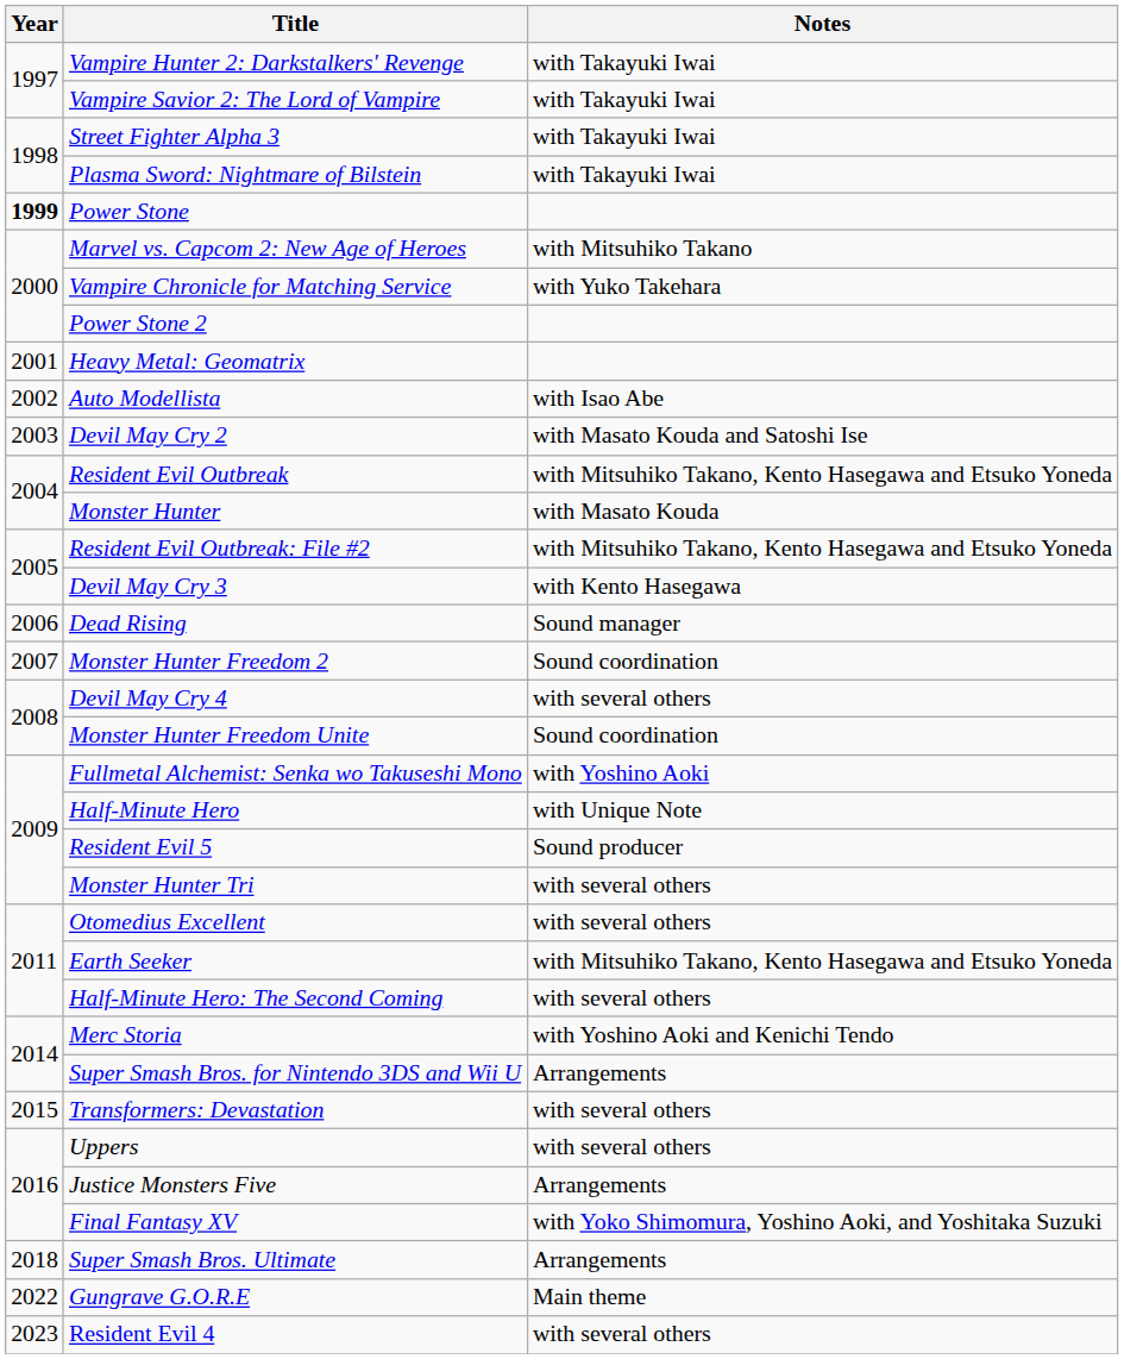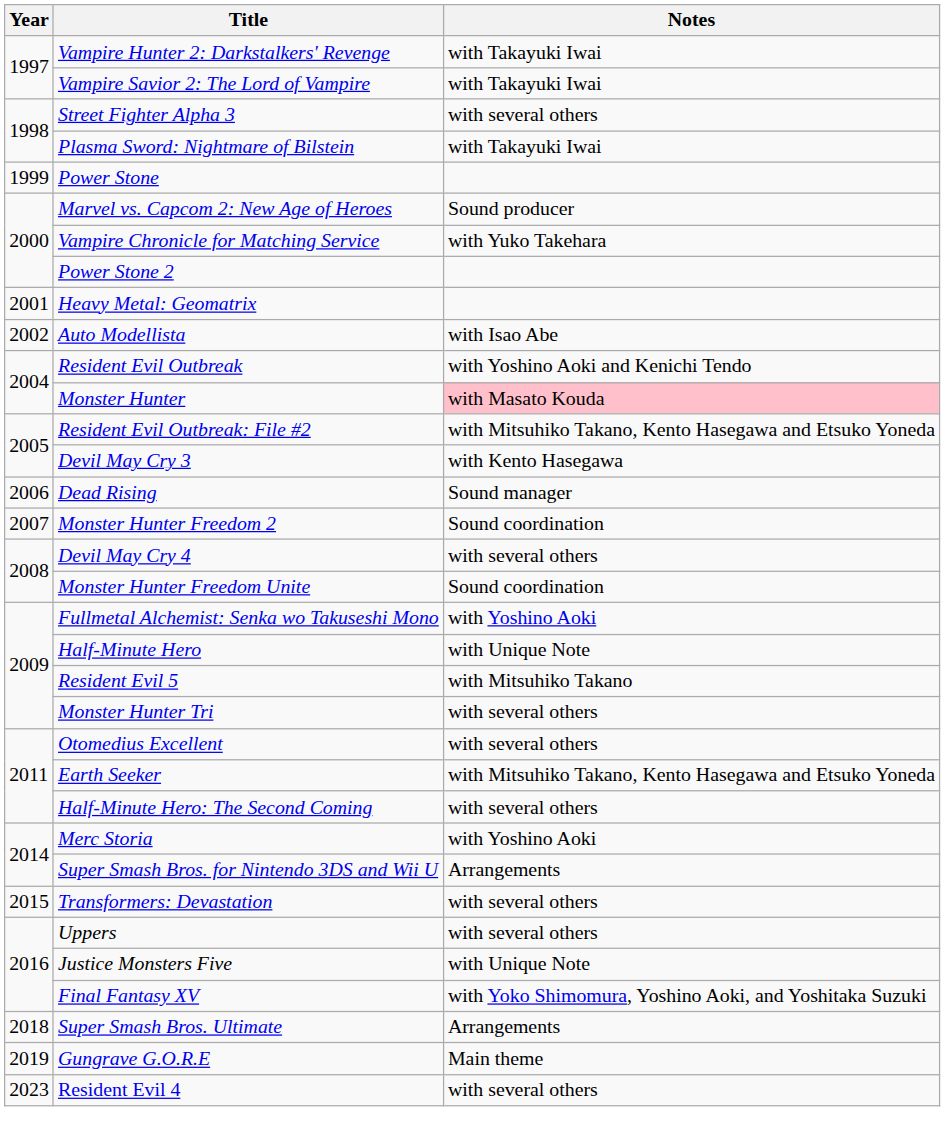 <table class="wikitable sortable">
 <tr>
 <th>Year</th>
 <th>Title</th>
 <th>Notes</th>
 </tr>
 <tr>
 <td rowspan="2">1997</td>
 <td><em><a href='#'>Vampire Hunter 2: Darkstalkers' Revenge</a></em></td>
 <td>with Takayuki Iwai</td>
 </tr>
 <tr>
 <td><em><a href='#'>Vampire Savior 2: The Lord of Vampire</a></em></td>
 <td>with Takayuki Iwai</td>
 </tr>
 <tr>
 <td rowspan="2">1998</td>
 <td><em><a href='#'>Street Fighter Alpha 3</a></em></td>
-<td>with Takayuki Iwai</td>
+<td>with several others</td>
 </tr>
 <tr>
 <td><em><a href='#'>Plasma Sword: Nightmare of Bilstein</a></em></td>
 <td>with Takayuki Iwai</td>
 </tr>
 <tr>
-<td><strong>1999</strong></td>
+<td>1999</td>
 <td><em><a href='#'>Power Stone</a></em></td>
 <td></td>
 </tr>
 <tr>
 <td rowspan="3">2000</td>
 <td><em><a href='#'>Marvel vs. Capcom 2: New Age of Heroes</a></em></td>
-<td>with Mitsuhiko Takano</td>
+<td>Sound producer</td>
 </tr>
 <tr>
 <td><em><a href='#'>Vampire Chronicle for Matching Service</a></em></td>
 <td>with Yuko Takehara</td>
 </tr>
 <tr>
 <td><em><a href='#'>Power Stone 2</a></em></td>
 <td></td>
 </tr>
 <tr>
 <td>2001</td>
 <td><em><a href='#'>Heavy Metal: Geomatrix</a></em></td>
 <td></td>
 </tr>
 <tr>
 <td>2002</td>
 <td><em><a href='#'>Auto Modellista</a></em></td>
 <td>with Isao Abe</td>
 </tr>
 <tr>
-<td>2003</td>
-<td><em><a href='#'>Devil May Cry 2</a></em></td>
-<td>with Masato Kouda and Satoshi Ise</td>
-</tr>
-<tr>
 <td rowspan="2">2004</td>
 <td><em><a href='#'>Resident Evil Outbreak</a></em></td>
-<td>with Mitsuhiko Takano, Kento Hasegawa and Etsuko Yoneda</td>
+<td>with Yoshino Aoki and Kenichi Tendo</td>
 </tr>
 <tr>
 <td><em><a href='#'>Monster Hunter</a></em></td>
-<td>with Masato Kouda</td>
+<td style="background: pink;">with Masato Kouda</td>
 </tr>
 <tr>
 <td rowspan="2">2005</td>
 <td><em><a href='#'>Resident Evil Outbreak: File #2</a></em></td>
 <td>with Mitsuhiko Takano, Kento Hasegawa and Etsuko Yoneda</td>
 </tr>
 <tr>
 <td><em><a href='#'>Devil May Cry 3</a></em></td>
 <td>with Kento Hasegawa</td>
 </tr>
 <tr>
 <td>2006</td>
 <td><em><a href='#'>Dead Rising</a></em></td>
 <td>Sound manager</td>
 </tr>
 <tr>
 <td>2007</td>
 <td><em><a href='#'>Monster Hunter Freedom 2</a></em></td>
 <td>Sound coordination</td>
 </tr>
 <tr>
 <td rowspan="2">2008</td>
 <td><em><a href='#'>Devil May Cry 4</a></em></td>
 <td>with several others</td>
 </tr>
 <tr>
 <td><em><a href='#'>Monster Hunter Freedom Unite</a></em></td>
 <td>Sound coordination</td>
 </tr>
 <tr>
 <td rowspan="4">2009</td>
 <td><em><a href='#'>Fullmetal Alchemist: Senka wo Takuseshi Mono</a></em></td>
 <td>with <a href='#'>Yoshino Aoki</a></td>
 </tr>
 <tr>
 <td><em><a href='#'>Half-Minute Hero</a></em></td>
 <td>with Unique Note</td>
 </tr>
 <tr>
 <td><em><a href='#'>Resident Evil 5</a></em></td>
-<td>Sound producer</td>
+<td>with Mitsuhiko Takano</td>
 </tr>
 <tr>
 <td><em><a href='#'>Monster Hunter Tri</a></em></td>
 <td>with several others</td>
 </tr>
 <tr>
 <td rowspan="3">2011</td>
 <td><em><a href='#'>Otomedius Excellent</a></em></td>
 <td>with several others</td>
 </tr>
 <tr>
 <td><em><a href='#'>Earth Seeker</a></em></td>
 <td>with Mitsuhiko Takano, Kento Hasegawa and Etsuko Yoneda</td>
 </tr>
 <tr>
 <td><em><a href='#'>Half-Minute Hero: The Second Coming</a></em></td>
 <td>with several others</td>
 </tr>
 <tr>
 <td rowspan="2">2014</td>
 <td><em><a href='#'>Merc Storia</a></em></td>
-<td>with Yoshino Aoki and Kenichi Tendo</td>
+<td>with Yoshino Aoki</td>
 </tr>
 <tr>
 <td><em><a href='#'>Super Smash Bros. for Nintendo 3DS and Wii U</a></em></td>
 <td>Arrangements</td>
 </tr>
 <tr>
 <td>2015</td>
 <td><em><a href='#'>Transformers: Devastation</a></em></td>
 <td>with several others</td>
 </tr>
 <tr>
 <td rowspan="3">2016</td>
 <td><em>Uppers</em></td>
 <td>with several others</td>
 </tr>
 <tr>
 <td><em>Justice Monsters Five</em></td>
-<td>Arrangements</td>
+<td>with Unique Note</td>
 </tr>
 <tr>
 <td><em><a href='#'>Final Fantasy XV</a></em></td>
 <td>with <a href='#'>Yoko Shimomura</a>, Yoshino Aoki, and Yoshitaka Suzuki</td>
 </tr>
 <tr>
 <td>2018</td>
 <td><em><a href='#'>Super Smash Bros. Ultimate</a></em></td>
 <td>Arrangements</td>
 </tr>
 <tr>
-<td>2022</td>
+<td>2019</td>
 <td><em><a href='#'>Gungrave G.O.R.E</a></td>
 <td>Main theme</td>
 </tr>
 <tr>
 <td>2023</td>
 <td></em><a href='#'>Resident Evil 4</a><em></td>
 <td>with several others</td>
 </tr>
 </table>
